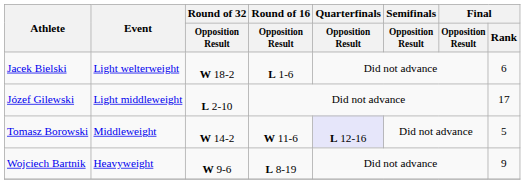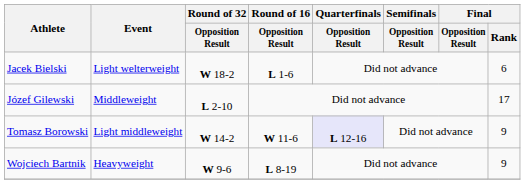 <table class=wikitable style="font-size:90%">
 <tr>
 <th rowspan="2">Athlete</th>
 <th rowspan="2">Event</th>
 <th>Round of 32</th>
 <th>Round of 16</th>
 <th>Quarterfinals</th>
 <th>Semifinals</th>
 <th colspan="2">Final</th>
 </tr>
 <tr>
 <th style="line-height:1em"><small>Opposition<br>Result</small></th>
 <th style="line-height:1em"><small>Opposition<br>Result</small></th>
 <th style="line-height:1em"><small>Opposition<br>Result</small></th>
 <th style="line-height:1em"><small>Opposition<br>Result</small></th>
 <th style="line-height:1em"><small>Opposition<br>Result</small></th>
 <th>Rank</th>
 </tr>
 <tr>
 <td><a href='#'>Jacek Bielski</a></td>
 <td><a href='#'>Light welterweight</a></td>
 <td align="center"><br><strong>W</strong> 18-2</td>
 <td align="center"><br><strong>L</strong> 1-6</td>
 <td align="center" colspan="3">Did not advance</td>
 <td align=center>6</td>
 </tr>
 <tr>
 <td><a href='#'>Józef Gilewski</a></td>
-<td><a href='#'>Light middleweight</a></td>
+<td><a href='#'>Middleweight</a></td>
 <td align="center"><br><strong>L</strong> 2-10</td>
 <td align="center" colspan="4">Did not advance</td>
 <td align=center>17</td>
 </tr>
 <tr>
 <td><a href='#'>Tomasz Borowski</a></td>
-<td><a href='#'>Middleweight</a></td>
+<td><a href='#'>Light middleweight</a></td>
 <td align="center"><br><strong>W</strong> 14-2</td>
 <td align="center"><br><strong>W</strong> 11-6</td>
 <td align="center" style="background: lavender;"><br><strong>L</strong> 12-16</td>
 <td align="center" colspan="2">Did not advance</td>
-<td align=center>5</td>
+<td align=center>9</td>
 </tr>
 <tr>
 <td><a href='#'>Wojciech Bartnik</a></td>
 <td><a href='#'>Heavyweight</a></td>
 <td align="center"><br><strong>W</strong> 9-6</td>
 <td align="center"><br><strong>L</strong> 8-19</td>
 <td align="center" colspan="3">Did not advance</td>
 <td align=center>9</td>
 </tr>
 <tr>
 </tr>
 </table>
